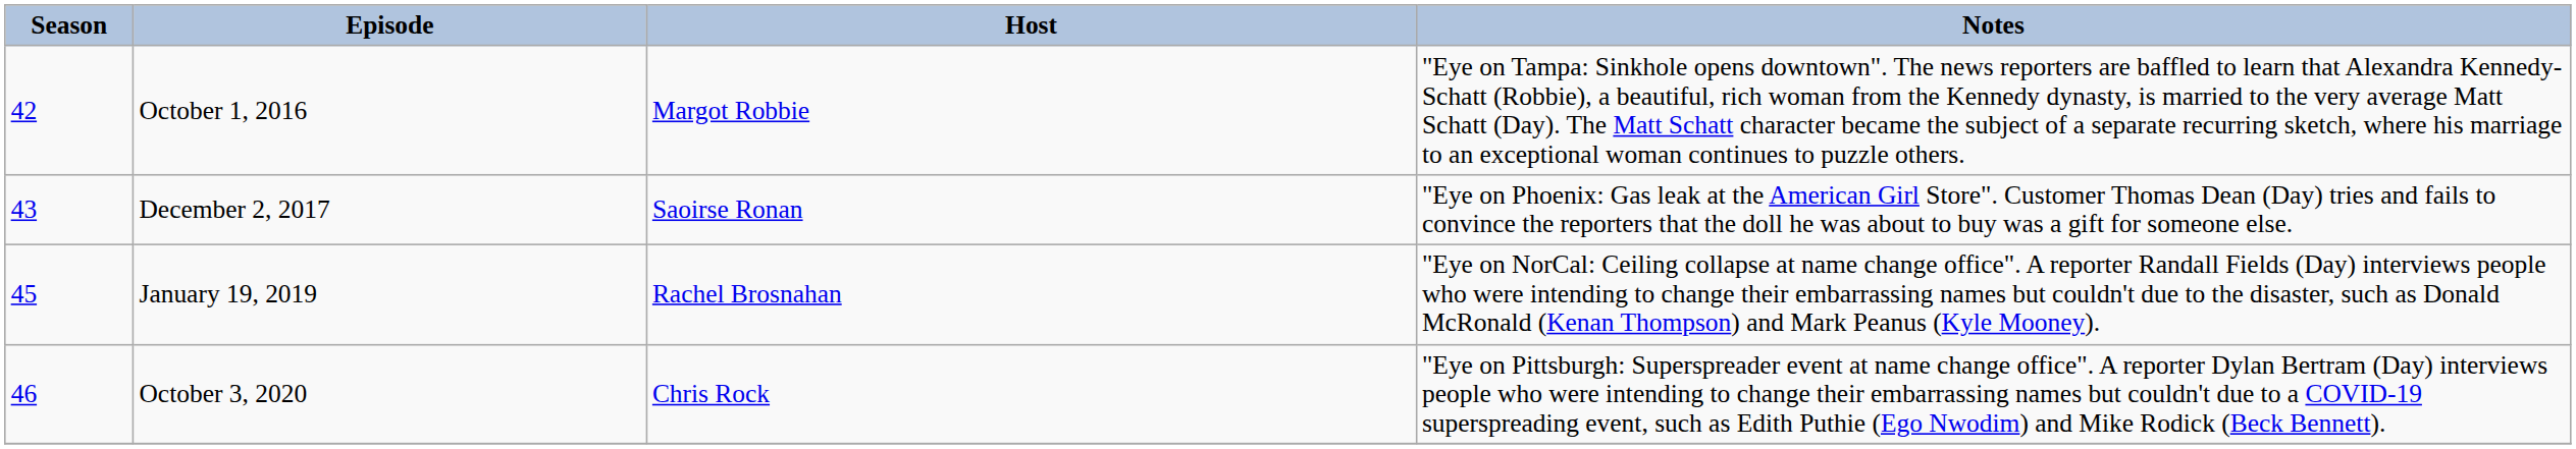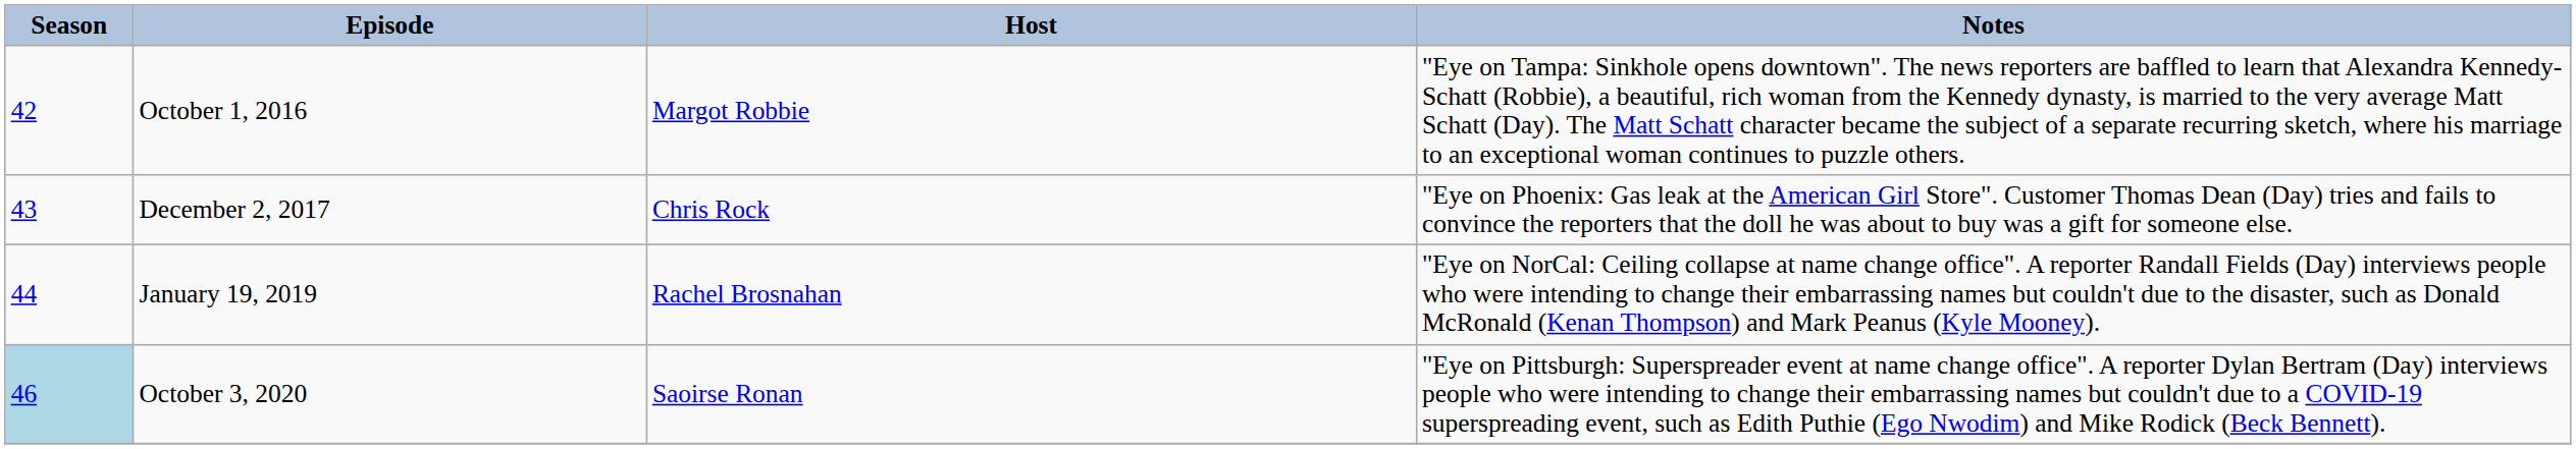 <table class="wikitable" style="width:100%;">
 <tr>
 <th style="background:#B0C4DE;" width="5%">Season</th>
 <th style="background:#B0C4DE;" width="20%">Episode</th>
 <th style="background:#B0C4DE;" width="30%">Host</th>
 <th style="background:#B0C4DE;" width="45%">Notes</th>
 </tr>
 <tr>
 <td><a href='#'>42</a></td>
 <td>October 1, 2016</td>
 <td><a href='#'>Margot Robbie</a></td>
 <td>"Eye on Tampa: Sinkhole opens downtown". The news reporters are baffled to learn that Alexandra Kennedy-Schatt (Robbie), a beautiful, rich woman from the Kennedy dynasty, is married to the very average Matt Schatt (Day). The <a href='#'>Matt Schatt</a> character became the subject of a separate recurring sketch, where his marriage to an exceptional woman continues to puzzle others.</td>
 </tr>
 <tr>
 <td><a href='#'>43</a></td>
 <td>December 2, 2017</td>
-<td><a href='#'>Saoirse Ronan</a></td>
+<td><a href='#'>Chris Rock</a></td>
 <td>"Eye on Phoenix: Gas leak at the <a href='#'>American Girl</a> Store". Customer Thomas Dean (Day) tries and fails to convince the reporters that the doll he was about to buy was a gift for someone else.</td>
 </tr>
 <tr>
-<td><a href='#'>45</a></td>
+<td><a href='#'>44</a></td>
 <td>January 19, 2019</td>
 <td><a href='#'>Rachel Brosnahan</a></td>
 <td>"Eye on NorCal: Ceiling collapse at name change office". A reporter Randall Fields (Day) interviews people who were intending to change their embarrassing names but couldn't due to the disaster, such as Donald McRonald (<a href='#'>Kenan Thompson</a>) and Mark Peanus (<a href='#'>Kyle Mooney</a>).</td>
 </tr>
 <tr>
-<td><a href='#'>46</a></td>
+<td style="background: lightblue;"><a href='#'>46</a></td>
 <td>October 3, 2020</td>
-<td><a href='#'>Chris Rock</a></td>
+<td><a href='#'>Saoirse Ronan</a></td>
 <td>"Eye on Pittsburgh: Superspreader event at name change office". A reporter Dylan Bertram (Day) interviews people who were intending to change their embarrassing names but couldn't due to a <a href='#'>COVID-19</a> superspreading event, such as Edith Puthie (<a href='#'>Ego Nwodim</a>) and Mike Rodick (<a href='#'>Beck Bennett</a>).</td>
 </tr>
 <tr>
 </tr>
 </table>
